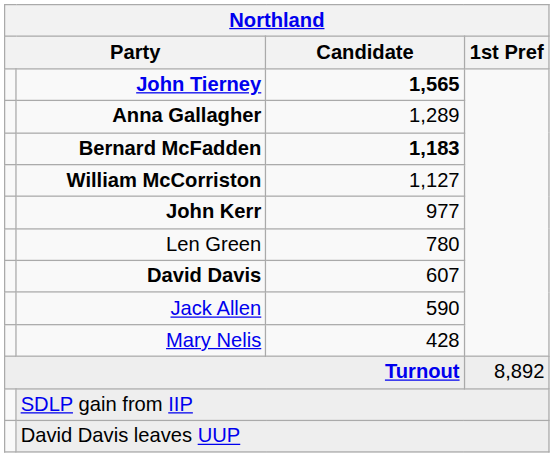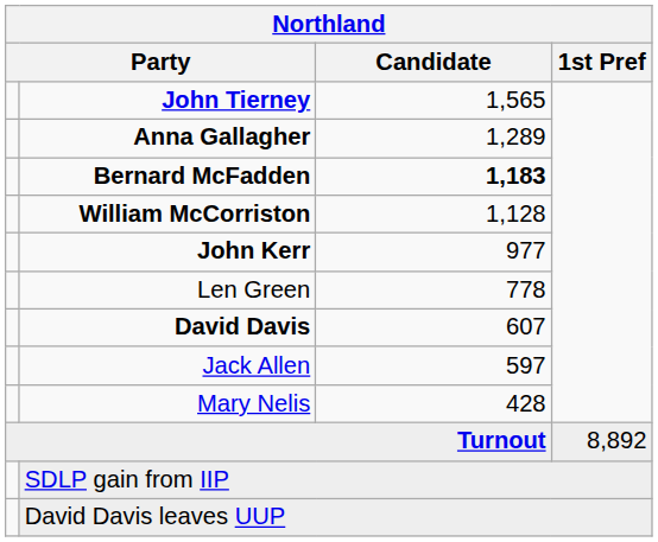 <table class="wikitable">
 <tr>
 <th colspan="4" align="center"><a href='#'>Northland</a></th>
 </tr>
 <tr>
 <th colspan="2" align="center" width=200>Party</th>
 <th width=150>Candidate</th>
 <th width=60>1st Pref</th>
 </tr>
 <tr>
 <td></td>
 <td align="right"><strong><a href='#'>John Tierney</a></strong></td>
-<td align="right"><strong>1,565</strong></td>
+<td align="right">1,565</td>
 </tr>
 <tr>
 <td></td>
 <td align="right"><strong>Anna Gallagher</strong></td>
 <td align="right">1,289</td>
 </tr>
 <tr>
 <td></td>
 <td align="right"><strong>Bernard McFadden</strong></td>
 <td align="right"><strong>1,183</strong></td>
 </tr>
 <tr>
 <td></td>
 <td align="right"><strong>William McCorriston</strong></td>
-<td align="right">1,127</td>
+<td align="right">1,128</td>
 </tr>
 <tr>
 <td></td>
 <td align="right"><strong>John Kerr</strong></td>
 <td align="right">977</td>
 </tr>
 <tr>
 <td></td>
 <td align="right">Len Green</td>
-<td align="right">780</td>
+<td align="right">778</td>
 </tr>
 <tr>
 <td></td>
 <td align="right"><strong>David Davis</strong></td>
 <td align="right">607</td>
 </tr>
 <tr>
 <td></td>
 <td align="right"><a href='#'>Jack Allen</a></td>
-<td align="right">590</td>
+<td align="right">597</td>
 </tr>
 <tr>
 <td></td>
 <td align="right"><a href='#'>Mary Nelis</a></td>
 <td align="right">428</td>
 </tr>
 <tr bgcolor="EEEEEE">
 <td colspan=3 align="right"><strong><a href='#'>Turnout</a></strong></td>
 <td align="right">8,892</td>
 </tr>
 <tr>
 <td bgcolor=></td>
 <td colspan=3 bgcolor="EEEEEE"><a href='#'>SDLP</a> gain from <a href='#'>IIP</a></td>
 </tr>
 <tr>
 <td bgcolor=></td>
 <td colspan=3 bgcolor="EEEEEE">David Davis leaves <a href='#'>UUP</a></td>
 </tr>
 </table>
